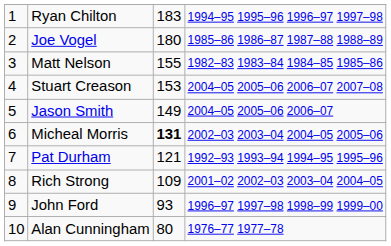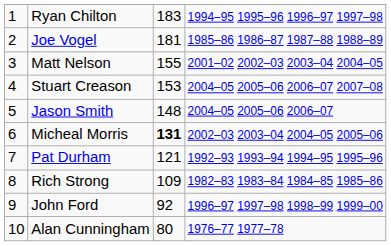 <table class="wikitable">
 <tr>
 </tr>
 <tr>
 <td>1</td>
 <td>Ryan Chilton</td>
 <td>183</td>
 <td style="font-size:80%;"><a href='#'>1994–95</a> <a href='#'>1995–96</a> <a href='#'>1996–97</a> <a href='#'>1997–98</a></td>
 </tr>
 <tr>
 <td>2</td>
 <td><a href='#'>Joe Vogel</a></td>
-<td>180</td>
+<td>181</td>
 <td style="font-size:80%;"><a href='#'>1985–86</a> <a href='#'>1986–87</a> <a href='#'>1987–88</a> <a href='#'>1988–89</a></td>
 </tr>
 <tr>
 <td>3</td>
 <td>Matt Nelson</td>
 <td>155</td>
-<td style="font-size:80%;"><a href='#'>1982–83</a> <a href='#'>1983–84</a> <a href='#'>1984–85</a> <a href='#'>1985–86</a></td>
+<td style="font-size:80%;"><a href='#'>2001–02</a> <a href='#'>2002–03</a> <a href='#'>2003–04</a> <a href='#'>2004–05</a></td>
 </tr>
 <tr>
 <td>4</td>
 <td>Stuart Creason</td>
 <td>153</td>
 <td style="font-size:80%;"><a href='#'>2004–05</a> <a href='#'>2005–06</a> <a href='#'>2006–07</a> <a href='#'>2007–08</a></td>
 </tr>
 <tr>
 <td>5</td>
 <td><a href='#'>Jason Smith</a></td>
-<td>149</td>
+<td>148</td>
 <td style="font-size:80%;"><a href='#'>2004–05</a> <a href='#'>2005–06</a> <a href='#'>2006–07</a></td>
 </tr>
 <tr>
 <td>6</td>
 <td>Micheal Morris</td>
 <td><strong>131</strong></td>
 <td style="font-size:80%;"><a href='#'>2002–03</a> <a href='#'>2003–04</a> <a href='#'>2004–05</a> <a href='#'>2005–06</a></td>
 </tr>
 <tr>
 <td>7</td>
 <td><a href='#'>Pat Durham</a></td>
 <td>121</td>
 <td style="font-size:80%;"><a href='#'>1992–93</a> <a href='#'>1993–94</a> <a href='#'>1994–95</a> <a href='#'>1995–96</a></td>
 </tr>
 <tr>
 <td>8</td>
 <td>Rich Strong</td>
 <td>109</td>
-<td style="font-size:80%;"><a href='#'>2001–02</a> <a href='#'>2002–03</a> <a href='#'>2003–04</a> <a href='#'>2004–05</a></td>
+<td style="font-size:80%;"><a href='#'>1982–83</a> <a href='#'>1983–84</a> <a href='#'>1984–85</a> <a href='#'>1985–86</a></td>
 </tr>
 <tr>
 <td>9</td>
 <td>John Ford</td>
-<td>93</td>
+<td>92</td>
 <td style="font-size:80%;"><a href='#'>1996–97</a> <a href='#'>1997–98</a> <a href='#'>1998–99</a> <a href='#'>1999–00</a></td>
 </tr>
 <tr>
 <td>10</td>
 <td>Alan Cunningham</td>
 <td>80</td>
 <td style="font-size:80%;"><a href='#'>1976–77</a> <a href='#'>1977–78</a></td>
 </tr>
 </table>
